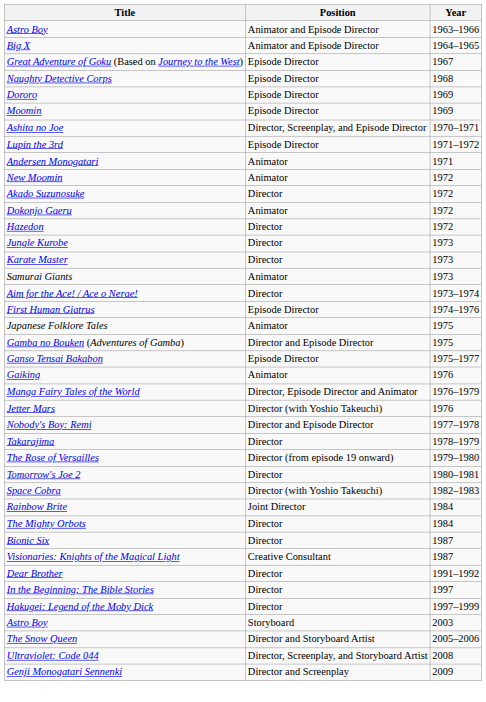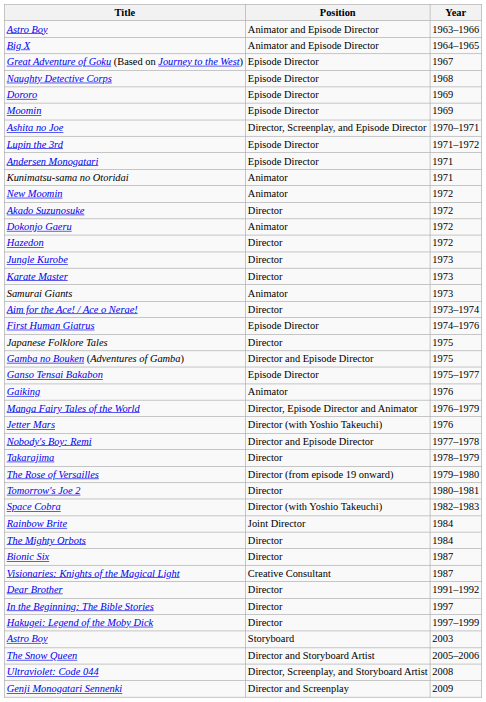 <table class="wikitable">
 <tr>
 <th>Title</th>
 <th>Position</th>
 <th>Year</th>
 </tr>
 <tr>
 <td><em><a href='#'>Astro Boy</a></em></td>
 <td>Animator and Episode Director</td>
 <td>1963–1966</td>
 </tr>
 <tr>
 <td><em><a href='#'>Big X</a></em></td>
 <td>Animator and Episode Director</td>
 <td>1964–1965</td>
 </tr>
 <tr |->
 <td><em><a href='#'>Great Adventure of Goku</a></em> (Based on <em><a href='#'>Journey to the West</a></em>)</td>
 <td>Episode Director</td>
 <td>1967</td>
 </tr>
 <tr>
 <td><em><a href='#'>Naughty Detective Corps</a></em></td>
 <td>Episode Director</td>
 <td>1968</td>
 </tr>
 <tr>
 <td><em><a href='#'>Dororo</a></em></td>
 <td>Episode Director</td>
 <td>1969</td>
 </tr>
 <tr>
 <td><em><a href='#'>Moomin</a></em></td>
 <td>Episode Director</td>
 <td>1969</td>
 </tr>
 <tr>
 <td><em><a href='#'>Ashita no Joe</a></em></td>
 <td>Director, Screenplay, and Episode Director</td>
 <td>1970–1971</td>
 </tr>
 <tr>
 <td><em><a href='#'>Lupin the 3rd</a></em></td>
 <td>Episode Director</td>
 <td>1971–1972</td>
 </tr>
 <tr>
 <td><em><a href='#'>Andersen Monogatari</a></em></td>
+<td>Episode Director</td>
+<td>1971</td>
+</tr>
+<tr>
+<td><em>Kunimatsu-sama no Otoridai</em></td>
 <td>Animator</td>
 <td>1971</td>
 </tr>
 <tr>
 <td><em><a href='#'>New Moomin</a></em></td>
 <td>Animator</td>
 <td>1972</td>
 </tr>
 <tr>
 <td><em><a href='#'>Akado Suzunosuke</a></em></td>
 <td>Director</td>
 <td>1972</td>
 </tr>
 <tr>
 <td><em><a href='#'>Dokonjo Gaeru</a></em></td>
 <td>Animator</td>
 <td>1972</td>
 </tr>
 <tr>
 <td><em><a href='#'>Hazedon</a></em></td>
 <td>Director</td>
 <td>1972</td>
 </tr>
 <tr>
 <td><em><a href='#'>Jungle Kurobe</a></em></td>
 <td>Director</td>
 <td>1973</td>
 </tr>
 <tr>
 <td><em><a href='#'>Karate Master</a></em></td>
 <td>Director</td>
 <td>1973</td>
 </tr>
 <tr>
 <td><em>Samurai Giants</em></td>
 <td>Animator</td>
 <td>1973</td>
 </tr>
 <tr>
 <td><em><a href='#'>Aim for the Ace! / Ace o Nerae!</a></em></td>
 <td>Director</td>
 <td>1973–1974</td>
 </tr>
 <tr>
 <td><em><a href='#'>First Human Giatrus</a></em></td>
 <td>Episode Director</td>
 <td>1974–1976</td>
 </tr>
 <tr>
 <td><em>Japanese Folklore Tales</em></td>
-<td>Animator</td>
+<td>Director</td>
 <td>1975</td>
 </tr>
 <tr>
 <td><em><a href='#'>Gamba no Bouken</a></em> (<em>Adventures of Gamba</em>)</td>
 <td>Director and Episode Director</td>
 <td>1975</td>
 </tr>
 <tr>
 <td><em><a href='#'>Ganso Tensai Bakabon</a></em></td>
 <td>Episode Director</td>
 <td>1975–1977</td>
 </tr>
 <tr>
 <td><em><a href='#'>Gaiking</a></em></td>
 <td>Animator</td>
 <td>1976</td>
 </tr>
 <tr>
 <td><em><a href='#'>Manga Fairy Tales of the World</a></em></td>
 <td>Director, Episode Director and Animator</td>
 <td>1976–1979</td>
 </tr>
 <tr>
 <td><em><a href='#'>Jetter Mars</a></em></td>
 <td>Director (with Yoshio Takeuchi)</td>
 <td>1976</td>
 </tr>
 <tr>
 <td><em><a href='#'>Nobody's Boy: Remi</a></em></td>
 <td>Director and Episode Director</td>
 <td>1977–1978</td>
 </tr>
 <tr>
 <td><em><a href='#'>Takarajima</a></em></td>
 <td>Director</td>
 <td>1978–1979</td>
 </tr>
 <tr>
 <td><em><a href='#'>The Rose of Versailles</a></em></td>
 <td>Director (from episode 19 onward)</td>
 <td>1979–1980</td>
 </tr>
 <tr>
 <td><em><a href='#'>Tomorrow's Joe 2</a></em></td>
 <td>Director</td>
 <td>1980–1981</td>
 </tr>
 <tr>
 <td><em><a href='#'>Space Cobra</a></em></td>
 <td>Director (with Yoshio Takeuchi)</td>
 <td>1982–1983</td>
 </tr>
 <tr>
 <td><em><a href='#'>Rainbow Brite</a></em></td>
 <td>Joint Director</td>
 <td>1984</td>
 </tr>
 <tr>
 <td><em><a href='#'>The Mighty Orbots</a></em></td>
 <td>Director</td>
 <td>1984</td>
 </tr>
 <tr>
 <td><em><a href='#'>Bionic Six</a></em></td>
 <td>Director</td>
 <td>1987</td>
 </tr>
 <tr>
 <td><em><a href='#'>Visionaries: Knights of the Magical Light</a></em></td>
 <td>Creative Consultant</td>
 <td>1987</td>
 </tr>
 <tr>
 <td><em><a href='#'>Dear Brother</a></em></td>
 <td>Director</td>
 <td>1991–1992</td>
 </tr>
 <tr>
 <td><em><a href='#'>In the Beginning: The Bible Stories</a></em></td>
 <td>Director</td>
 <td>1997</td>
 </tr>
 <tr>
 <td><em><a href='#'>Hakugei: Legend of the Moby Dick</a></em></td>
 <td>Director</td>
 <td>1997–1999</td>
 </tr>
 <tr>
 <td><em><a href='#'>Astro Boy</a></em></td>
 <td>Storyboard</td>
 <td>2003</td>
 </tr>
 <tr>
 <td><em><a href='#'>The Snow Queen</a></em></td>
 <td>Director and Storyboard Artist</td>
 <td>2005–2006</td>
 </tr>
 <tr>
 <td><em><a href='#'>Ultraviolet: Code 044</a></em></td>
 <td>Director, Screenplay, and Storyboard Artist</td>
 <td>2008</td>
 </tr>
 <tr>
 <td><em><a href='#'>Genji Monogatari Sennenki</a></em></td>
 <td>Director and Screenplay</td>
 <td>2009</td>
 </tr>
 </table>
